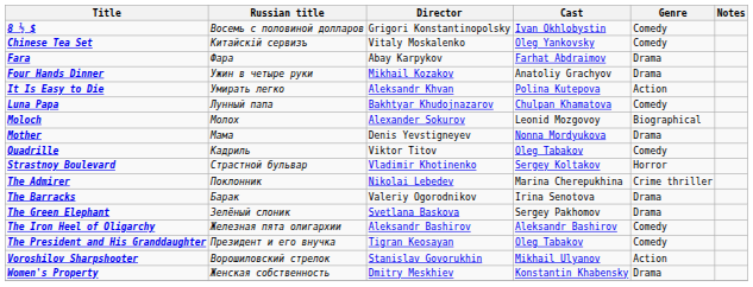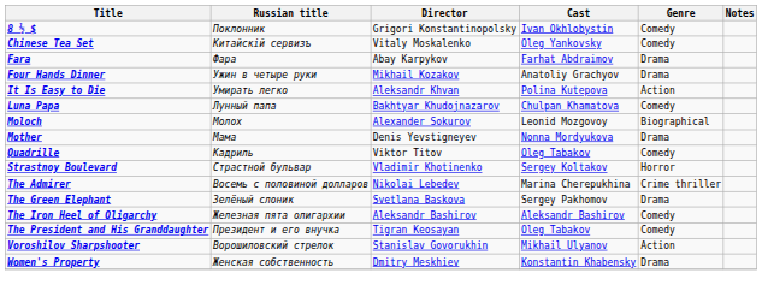 <table class="wikitable sortable">
 <tr>
 <th>Title</th>
 <th>Russian title</th>
 <th>Director</th>
 <th>Cast</th>
 <th>Genre</th>
 <th>Notes</th>
 </tr>
 <tr>
 <td><strong><em><a href='#'>8 ½ $</a></em></strong></td>
-<td><em>Восемь с половиной долларов</em></td>
+<td><em>Поклонник</em></td>
 <td>Grigori Konstantinopolsky</td>
 <td><a href='#'>Ivan Okhlobystin</a></td>
 <td>Comedy</td>
 <td></td>
 </tr>
 <tr>
 <td><strong><em><a href='#'>Chinese Tea Set</a></em></strong></td>
 <td><em>Китайскій сервизъ</em></td>
 <td>Vitaly Moskalenko</td>
 <td><a href='#'>Oleg Yankovsky</a></td>
 <td>Comedy</td>
 <td></td>
 </tr>
 <tr>
 <td><strong><em><a href='#'>Fara</a></em></strong></td>
 <td><em>Фара</em></td>
 <td>Abay Karpykov</td>
 <td><a href='#'>Farhat Abdraimov</a></td>
 <td>Drama</td>
 <td></td>
 </tr>
 <tr>
 <td><strong><em><a href='#'>Four Hands Dinner</a></em></strong></td>
 <td><em>Ужин в четыре руки</em></td>
 <td><a href='#'>Mikhail Kozakov</a></td>
 <td>Anatoliy Grachyov</td>
 <td>Drama</td>
 <td></td>
 </tr>
 <tr>
 <td><strong><em><a href='#'>It Is Easy to Die</a></em></strong></td>
 <td><em>Умирать легко</em></td>
 <td><a href='#'>Aleksandr Khvan</a></td>
 <td><a href='#'>Polina Kutepova</a></td>
 <td>Action</td>
 <td></td>
 </tr>
 <tr>
 <td><strong><em><a href='#'>Luna Papa</a></em></strong></td>
 <td><em>Лунный папа</em></td>
 <td><a href='#'>Bakhtyar Khudojnazarov</a></td>
 <td><a href='#'>Chulpan Khamatova</a></td>
 <td>Comedy</td>
 <td></td>
 </tr>
 <tr>
 <td><strong><em><a href='#'>Moloch</a></em></strong></td>
 <td><em>Молох</em></td>
 <td><a href='#'>Alexander Sokurov</a></td>
 <td>Leonid Mozgovoy</td>
 <td>Biographical</td>
 <td></td>
 </tr>
 <tr>
 <td><strong><em><a href='#'>Mother</a></em></strong></td>
 <td><em>Мама</em></td>
 <td>Denis Yevstigneyev</td>
 <td><a href='#'>Nonna Mordyukova</a></td>
 <td>Drama</td>
 <td></td>
 </tr>
 <tr>
 <td><strong><em><a href='#'>Quadrille</a></em></strong></td>
 <td><em>Кадриль</em></td>
 <td>Viktor Titov</td>
 <td><a href='#'>Oleg Tabakov</a></td>
 <td>Comedy</td>
 <td></td>
 </tr>
 <tr>
 <td><strong><em><a href='#'>Strastnoy Boulevard</a></em></strong></td>
 <td><em>Страстной бульвар</em></td>
 <td><a href='#'>Vladimir Khotinenko</a></td>
 <td><a href='#'>Sergey Koltakov</a></td>
 <td>Horror</td>
 <td></td>
 </tr>
 <tr>
 <td><strong><em><a href='#'>The Admirer</a></em></strong></td>
-<td><em>Поклонник</em></td>
+<td><em>Восемь с половиной долларов</em></td>
 <td><a href='#'>Nikolai Lebedev</a></td>
 <td>Marina Cherepukhina</td>
 <td>Crime thriller</td>
-<td></td>
-</tr>
-<tr>
-<td><strong><em><a href='#'>The Barracks</a></em></strong></td>
-<td><em>Барак</em></td>
-<td>Valeriy Ogorodnikov</td>
-<td>Irina Senotova</td>
-<td>Drama</td>
 <td></td>
 </tr>
 <tr>
 <td><strong><em><a href='#'>The Green Elephant</a></em></strong></td>
 <td><em>Зелёный слоник</em></td>
 <td><a href='#'>Svetlana Baskova</a></td>
 <td>Sergey Pakhomov</td>
 <td>Drama</td>
 <td></td>
 </tr>
 <tr>
 <td><strong><em><a href='#'>The Iron Heel of Oligarchy</a></em></strong></td>
 <td><em>Железная пята олигархии</em></td>
 <td><a href='#'>Aleksandr Bashirov</a></td>
 <td><a href='#'>Aleksandr Bashirov</a></td>
 <td>Comedy</td>
 <td></td>
 </tr>
 <tr>
 <td><strong><em><a href='#'>The President and His Granddaughter</a></em></strong></td>
 <td><em>Президент и его внучка</em></td>
 <td><a href='#'>Tigran Keosayan</a></td>
 <td><a href='#'>Oleg Tabakov</a></td>
 <td>Comedy</td>
 <td></td>
 </tr>
 <tr>
 <td><strong><em><a href='#'>Voroshilov Sharpshooter</a></em></strong></td>
 <td><em>Ворошиловский стрелок</em></td>
 <td><a href='#'>Stanislav Govorukhin</a></td>
 <td><a href='#'>Mikhail Ulyanov</a></td>
 <td>Action</td>
 <td></td>
 </tr>
 <tr>
 <td><strong><em><a href='#'>Women's Property</a></em></strong></td>
 <td><em>Женская собственность</em></td>
 <td><a href='#'>Dmitry Meskhiev</a></td>
 <td><a href='#'>Konstantin Khabensky</a></td>
 <td>Drama</td>
 <td></td>
 </tr>
 <tr>
 </tr>
 </table>
